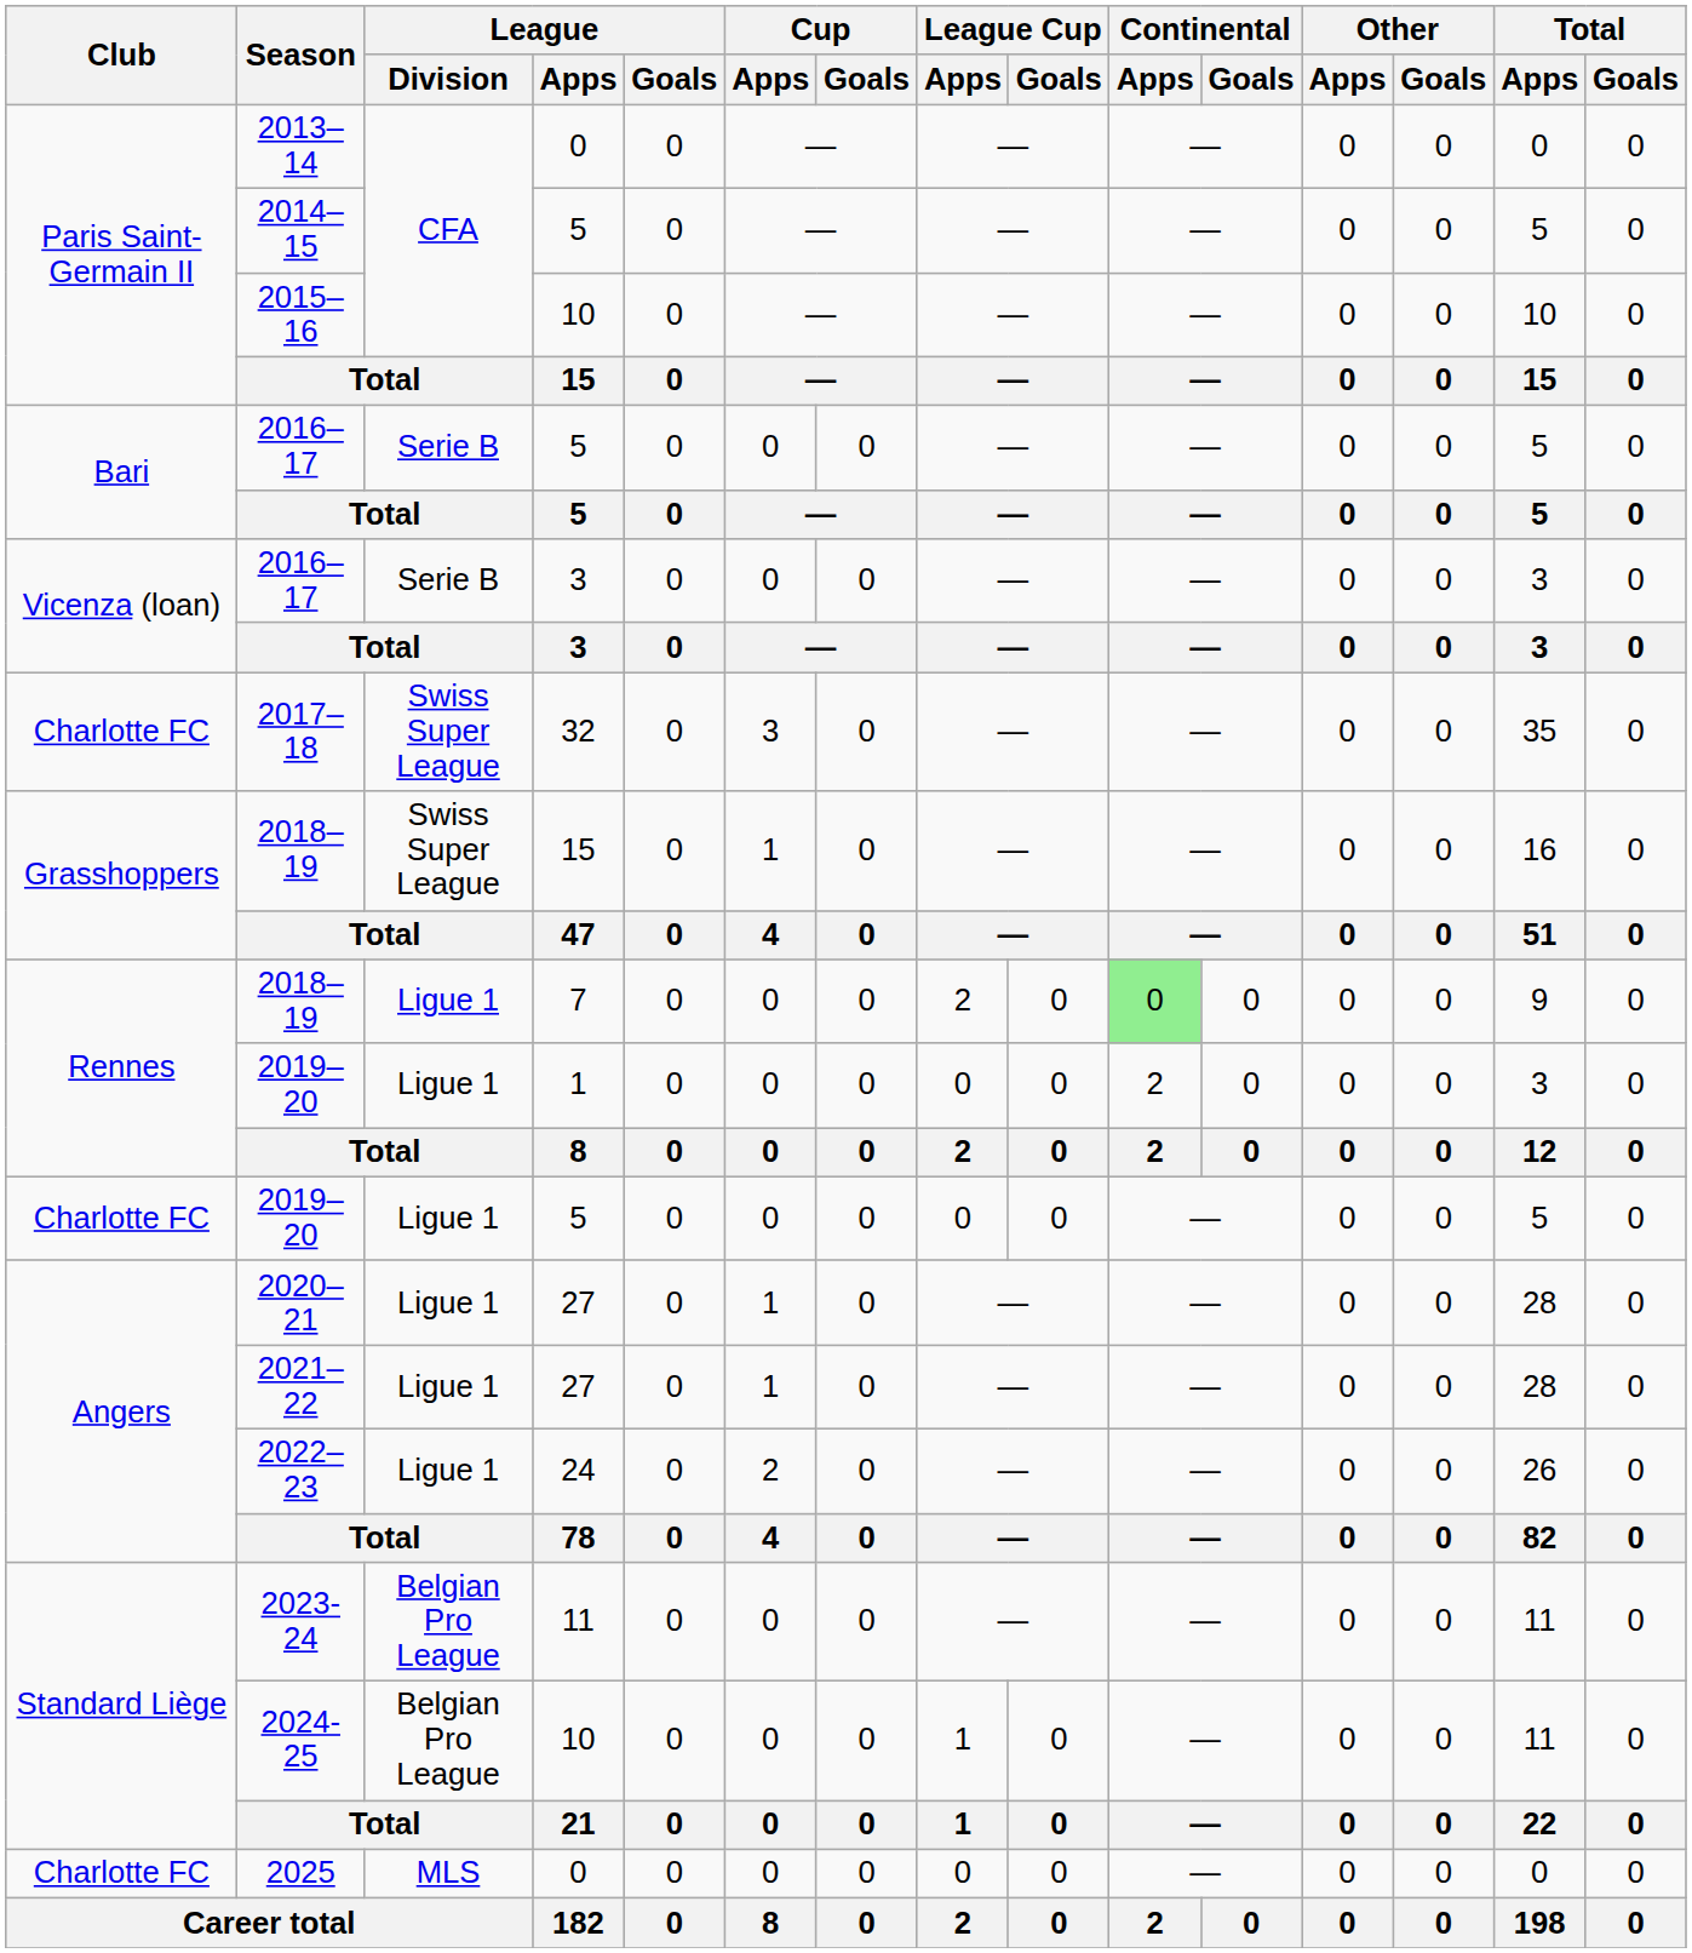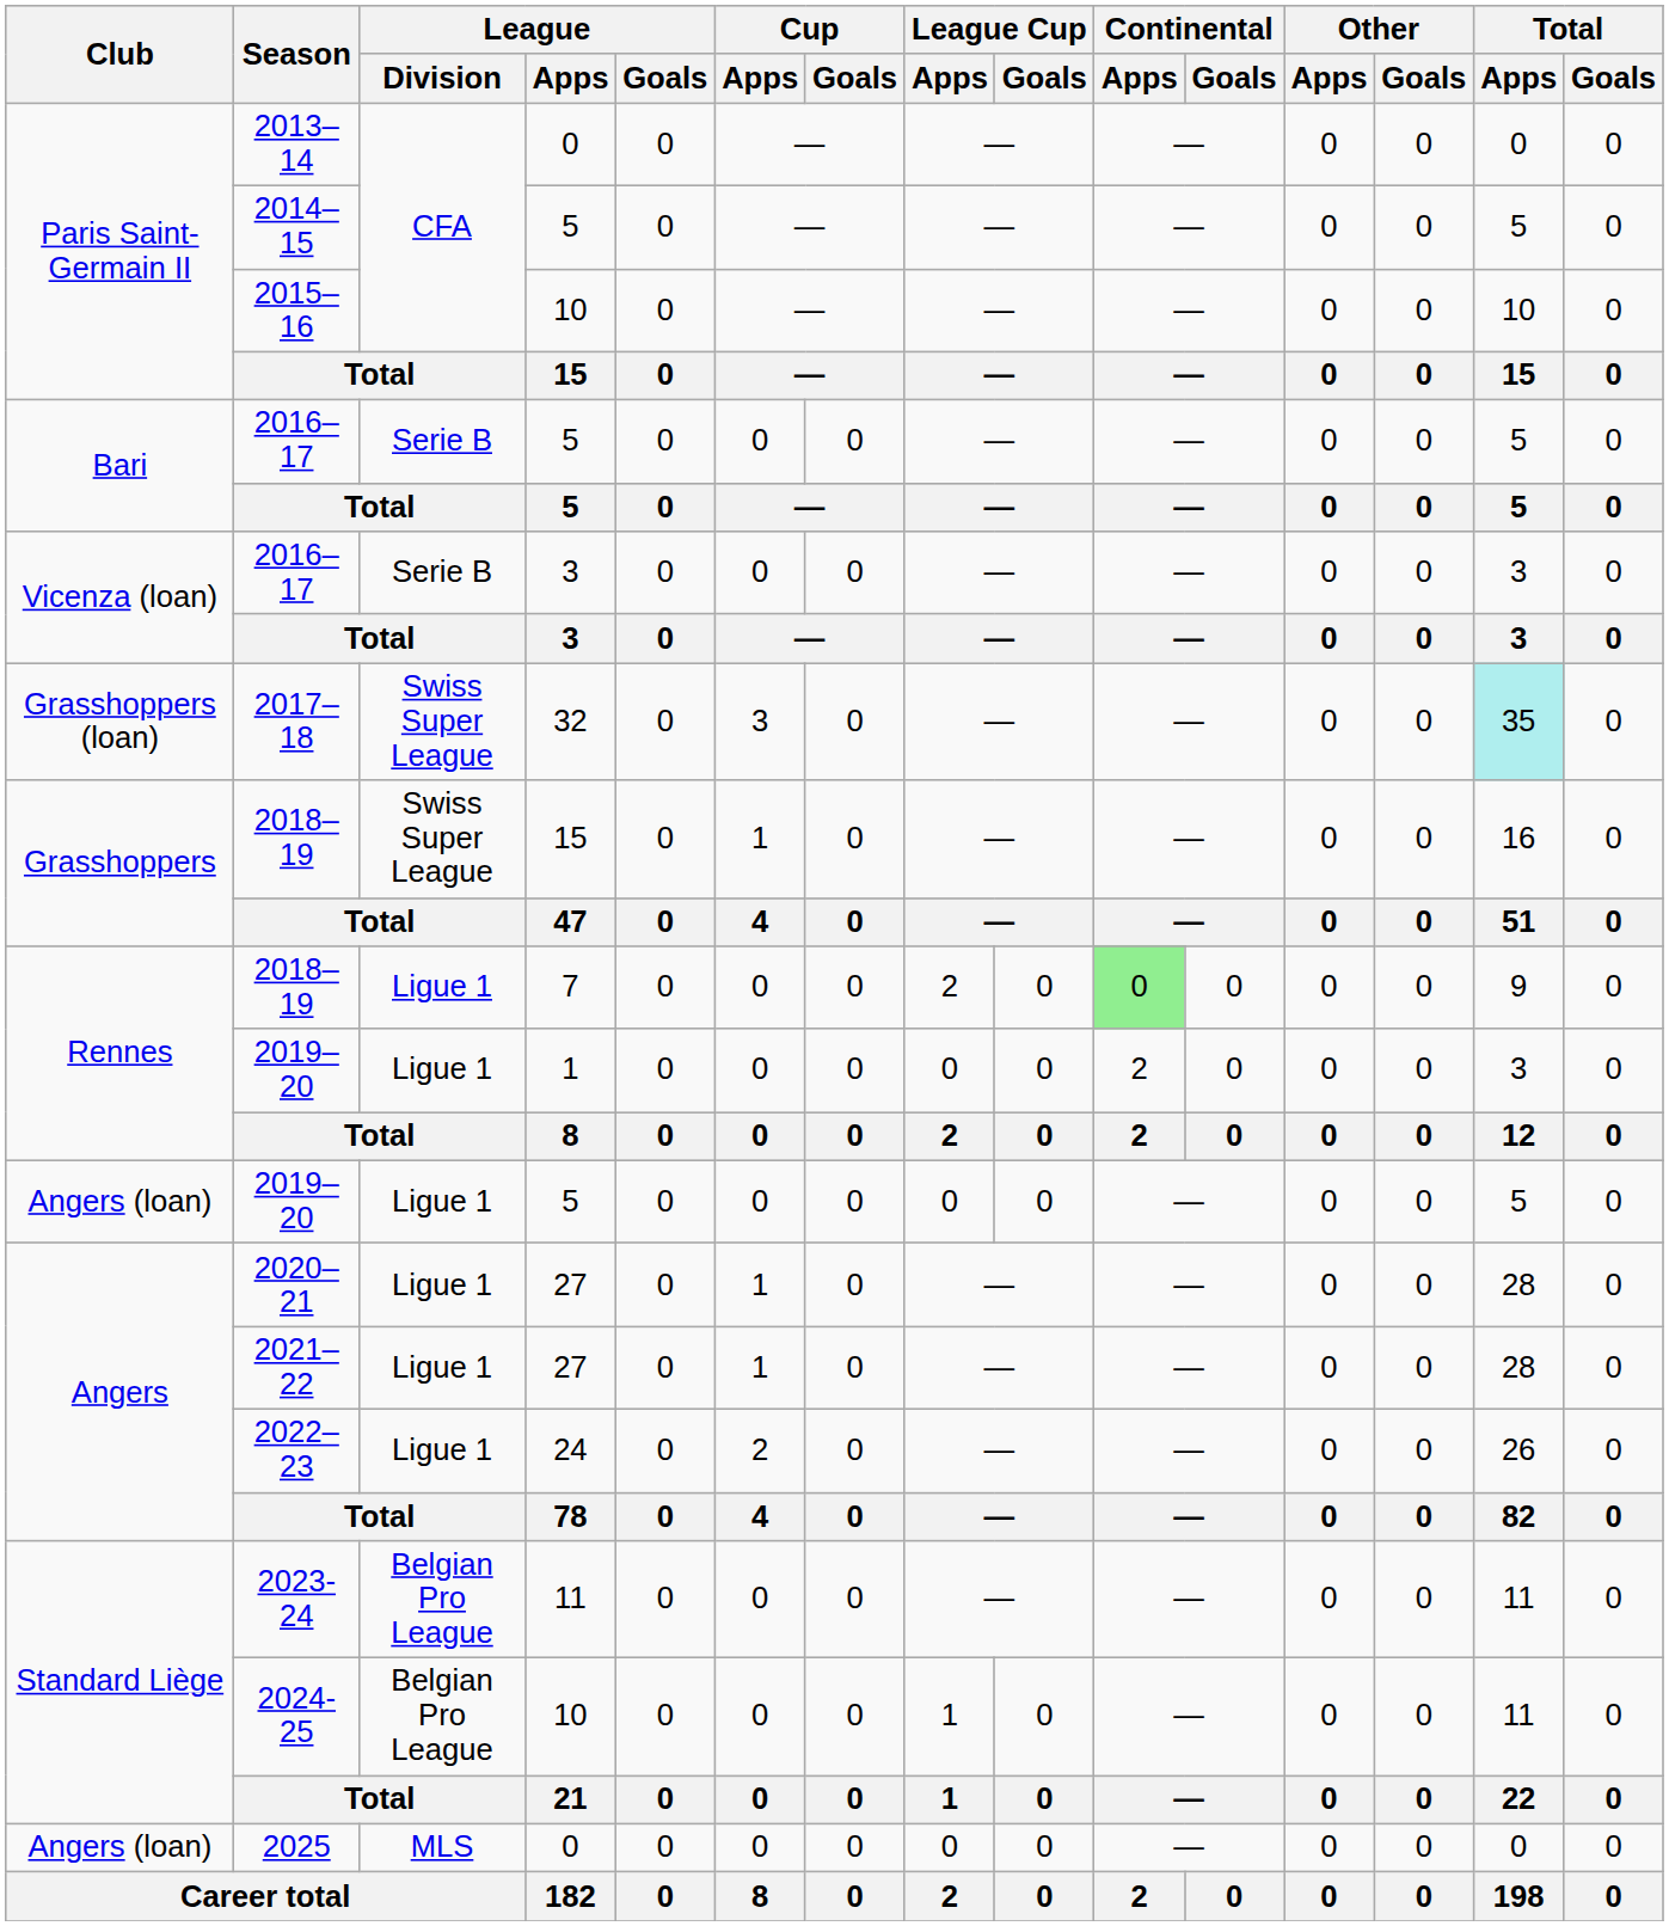 <table class="wikitable" style="text-align:center">
 <tr>
 <th rowspan="2">Club</th>
 <th rowspan="2">Season</th>
 <th colspan="3">League</th>
 <th colspan="2">Cup</th>
 <th colspan="2">League Cup</th>
 <th colspan="2">Continental</th>
 <th colspan="2">Other</th>
 <th colspan="2">Total</th>
 </tr>
 <tr>
 <th>Division</th>
 <th>Apps</th>
 <th>Goals</th>
 <th>Apps</th>
 <th>Goals</th>
 <th>Apps</th>
 <th>Goals</th>
 <th>Apps</th>
 <th>Goals</th>
 <th>Apps</th>
 <th>Goals</th>
 <th>Apps</th>
 <th>Goals</th>
 </tr>
 <tr>
 <td rowspan="4"><a href='#'>Paris Saint-Germain II</a></td>
 <td><a href='#'>2013–14</a></td>
 <td rowspan="3"><a href='#'>CFA</a></td>
 <td>0</td>
 <td>0</td>
 <td colspan="2">—</td>
 <td colspan="2">—</td>
 <td colspan="2">—</td>
 <td>0</td>
 <td>0</td>
 <td>0</td>
 <td>0</td>
 </tr>
 <tr>
 <td><a href='#'>2014–15</a></td>
 <td>5</td>
 <td>0</td>
 <td colspan="2">—</td>
 <td colspan="2">—</td>
 <td colspan="2">—</td>
 <td>0</td>
 <td>0</td>
 <td>5</td>
 <td>0</td>
 </tr>
 <tr>
 <td><a href='#'>2015–16</a></td>
 <td>10</td>
 <td>0</td>
 <td colspan="2">—</td>
 <td colspan="2">—</td>
 <td colspan="2">—</td>
 <td>0</td>
 <td>0</td>
 <td>10</td>
 <td>0</td>
 </tr>
 <tr>
 <th colspan="2">Total</th>
 <th>15</th>
 <th>0</th>
 <th colspan="2">—</th>
 <th colspan="2">—</th>
 <th colspan="2">—</th>
 <th>0</th>
 <th>0</th>
 <th>15</th>
 <th>0</th>
 </tr>
 <tr>
 <td rowspan="2"><a href='#'>Bari</a></td>
 <td><a href='#'>2016–17</a></td>
 <td><a href='#'>Serie B</a></td>
 <td>5</td>
 <td>0</td>
 <td>0</td>
 <td>0</td>
 <td colspan="2">—</td>
 <td colspan="2">—</td>
 <td>0</td>
 <td>0</td>
 <td>5</td>
 <td>0</td>
 </tr>
 <tr>
 <th colspan="2">Total</th>
 <th>5</th>
 <th>0</th>
 <th colspan="2">—</th>
 <th colspan="2">—</th>
 <th colspan="2">—</th>
 <th>0</th>
 <th>0</th>
 <th>5</th>
 <th>0</th>
 </tr>
 <tr>
 <td rowspan="2"><a href='#'>Vicenza</a> (loan)</td>
 <td><a href='#'>2016–17</a></td>
 <td>Serie B</td>
 <td>3</td>
 <td>0</td>
 <td>0</td>
 <td>0</td>
 <td colspan="2">—</td>
 <td colspan="2">—</td>
 <td>0</td>
 <td>0</td>
 <td>3</td>
 <td>0</td>
 </tr>
 <tr>
 <th colspan="2">Total</th>
 <th>3</th>
 <th>0</th>
 <th colspan="2">—</th>
 <th colspan="2">—</th>
 <th colspan="2">—</th>
 <th>0</th>
 <th>0</th>
 <th>3</th>
 <th>0</th>
 </tr>
 <tr>
-<td><a href='#'>Charlotte FC</a></td>
+<td><a href='#'>Grasshoppers</a> (loan)</td>
 <td><a href='#'>2017–18</a></td>
 <td><a href='#'>Swiss Super League</a></td>
 <td>32</td>
 <td>0</td>
 <td>3</td>
 <td>0</td>
 <td colspan="2">—</td>
 <td colspan="2">—</td>
 <td>0</td>
 <td>0</td>
-<td>35</td>
+<td style="background: paleturquoise;">35</td>
 <td>0</td>
 </tr>
 <tr>
 <td rowspan="2"><a href='#'>Grasshoppers</a></td>
 <td><a href='#'>2018–19</a></td>
 <td>Swiss Super League</td>
 <td>15</td>
 <td>0</td>
 <td>1</td>
 <td>0</td>
 <td colspan="2">—</td>
 <td colspan="2">—</td>
 <td>0</td>
 <td>0</td>
 <td>16</td>
 <td>0</td>
 </tr>
 <tr>
 <th colspan="2">Total</th>
 <th>47</th>
 <th>0</th>
 <th>4</th>
 <th>0</th>
 <th colspan="2">—</th>
 <th colspan="2">—</th>
 <th>0</th>
 <th>0</th>
 <th>51</th>
 <th>0</th>
 </tr>
 <tr>
 <td rowspan="3"><a href='#'>Rennes</a></td>
 <td><a href='#'>2018–19</a></td>
 <td><a href='#'>Ligue 1</a></td>
 <td>7</td>
 <td>0</td>
 <td>0</td>
 <td>0</td>
 <td>2</td>
 <td>0</td>
 <td style="background: lightgreen;">0</td>
 <td>0</td>
 <td>0</td>
 <td>0</td>
 <td>9</td>
 <td>0</td>
 </tr>
 <tr>
 <td><a href='#'>2019–20</a></td>
 <td>Ligue 1</td>
 <td>1</td>
 <td>0</td>
 <td>0</td>
 <td>0</td>
 <td>0</td>
 <td>0</td>
 <td>2</td>
 <td>0</td>
 <td>0</td>
 <td>0</td>
 <td>3</td>
 <td>0</td>
 </tr>
 <tr>
 <th colspan="2">Total</th>
 <th>8</th>
 <th>0</th>
 <th>0</th>
 <th>0</th>
 <th>2</th>
 <th>0</th>
 <th>2</th>
 <th>0</th>
 <th>0</th>
 <th>0</th>
 <th>12</th>
 <th>0</th>
 </tr>
 <tr>
-<td><a href='#'>Charlotte FC</a></td>
+<td><a href='#'>Angers</a> (loan)</td>
 <td><a href='#'>2019–20</a></td>
 <td>Ligue 1</td>
 <td>5</td>
 <td>0</td>
 <td>0</td>
 <td>0</td>
 <td>0</td>
 <td>0</td>
 <td colspan="2">—</td>
 <td>0</td>
 <td>0</td>
 <td>5</td>
 <td>0</td>
 </tr>
 <tr>
 <td rowspan="4"><a href='#'>Angers</a></td>
 <td><a href='#'>2020–21</a></td>
 <td>Ligue 1</td>
 <td>27</td>
 <td>0</td>
 <td>1</td>
 <td>0</td>
 <td colspan="2">—</td>
 <td colspan="2">—</td>
 <td>0</td>
 <td>0</td>
 <td>28</td>
 <td>0</td>
 </tr>
 <tr>
 <td><a href='#'>2021–22</a></td>
 <td>Ligue 1</td>
 <td>27</td>
 <td>0</td>
 <td>1</td>
 <td>0</td>
 <td colspan="2">—</td>
 <td colspan="2">—</td>
 <td>0</td>
 <td>0</td>
 <td>28</td>
 <td>0</td>
 </tr>
 <tr>
 <td><a href='#'>2022–23</a></td>
 <td>Ligue 1</td>
 <td>24</td>
 <td>0</td>
 <td>2</td>
 <td>0</td>
 <td colspan="2">—</td>
 <td colspan="2">—</td>
 <td>0</td>
 <td>0</td>
 <td>26</td>
 <td>0</td>
 </tr>
 <tr>
 <th colspan="2">Total</th>
 <th>78</th>
 <th>0</th>
 <th>4</th>
 <th>0</th>
 <th colspan="2">—</th>
 <th colspan="2">—</th>
 <th>0</th>
 <th>0</th>
 <th>82</th>
 <th>0</th>
 </tr>
 <tr>
 <td rowspan="3"><a href='#'>Standard Liège</a></td>
 <td><a href='#'>2023-24</a></td>
 <td><a href='#'>Belgian Pro League</a></td>
 <td>11</td>
 <td>0</td>
 <td>0</td>
 <td>0</td>
 <td colspan="2">—</td>
 <td colspan="2">—</td>
 <td>0</td>
 <td>0</td>
 <td>11</td>
 <td>0</td>
 </tr>
 <tr>
 <td><a href='#'>2024-25</a></td>
 <td>Belgian Pro League</td>
 <td>10</td>
 <td>0</td>
 <td>0</td>
 <td>0</td>
 <td>1</td>
 <td>0</td>
 <td colspan="2">—</td>
 <td>0</td>
 <td>0</td>
 <td>11</td>
 <td>0</td>
 </tr>
 <tr>
 <th colspan="2">Total</th>
 <th>21</th>
 <th>0</th>
 <th>0</th>
 <th>0</th>
 <th>1</th>
 <th>0</th>
 <th colspan="2">—</th>
 <th>0</th>
 <th>0</th>
 <th>22</th>
 <th>0</th>
 </tr>
 <tr>
-<td><a href='#'>Charlotte FC</a></td>
+<td><a href='#'>Angers</a> (loan)</td>
 <td><a href='#'>2025</a></td>
 <td><a href='#'>MLS</a></td>
 <td>0</td>
 <td>0</td>
 <td>0</td>
 <td>0</td>
 <td>0</td>
 <td>0</td>
 <td colspan="2">—</td>
 <td>0</td>
 <td>0</td>
 <td>0</td>
 <td>0</td>
 </tr>
 <tr>
 <th colspan="3">Career total</th>
 <th>182</th>
 <th>0</th>
 <th>8</th>
 <th>0</th>
 <th>2</th>
 <th>0</th>
 <th>2</th>
 <th>0</th>
 <th>0</th>
 <th>0</th>
 <th>198</th>
 <th>0</th>
 </tr>
 </table>
